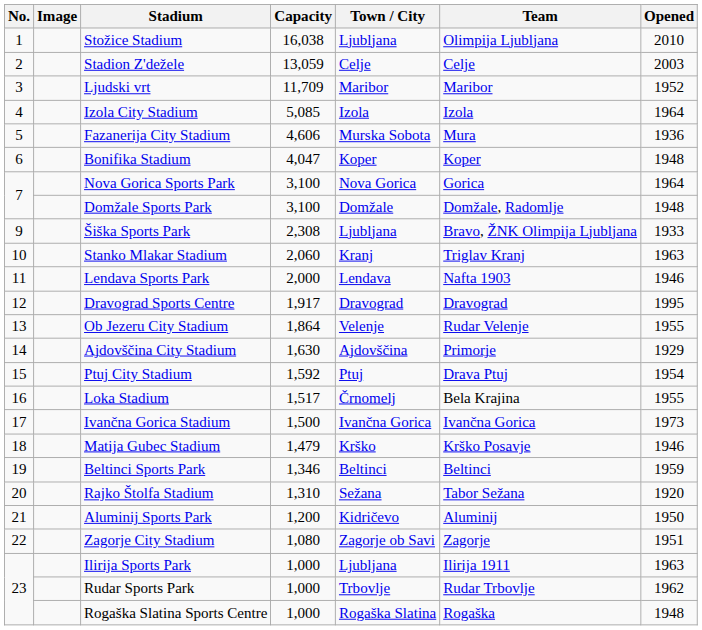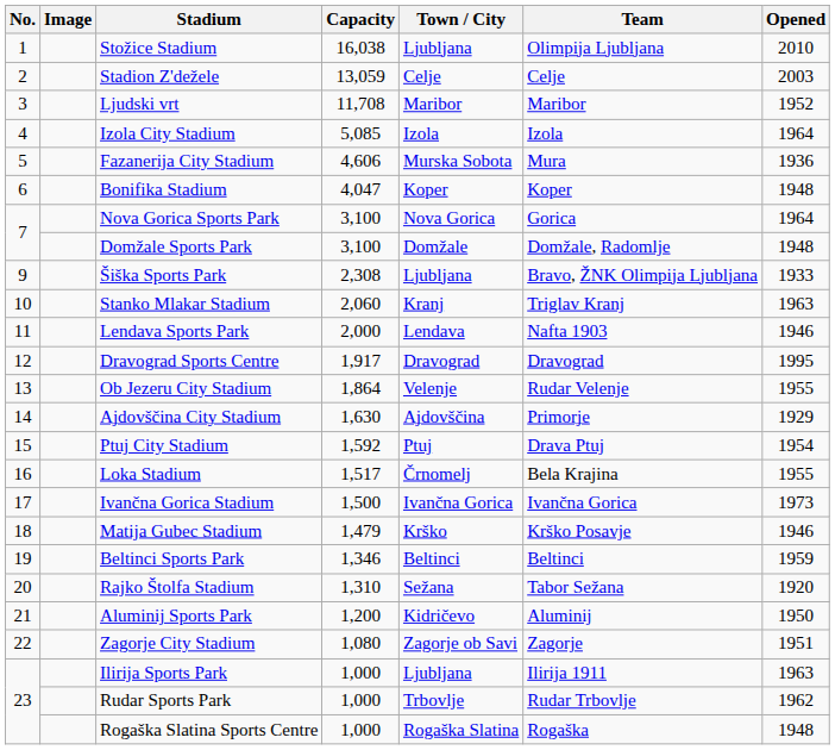 <table class="wikitable sortable">
 <tr>
 <th>No.</th>
 <th class="unsortable">Image</th>
 <th>Stadium</th>
 <th>Capacity</th>
 <th>Town / City</th>
 <th>Team</th>
 <th>Opened</th>
 </tr>
 <tr>
 <td style="text-align:center;">1</td>
 <td></td>
 <td><a href='#'>Stožice Stadium</a></td>
 <td style="text-align:center;">16,038</td>
 <td><a href='#'>Ljubljana</a></td>
 <td><a href='#'>Olimpija Ljubljana</a></td>
 <td style="text-align:center;">2010</td>
 </tr>
 <tr>
 <td style="text-align:center;">2</td>
 <td></td>
 <td><a href='#'>Stadion Z'dežele</a></td>
 <td style="text-align:center;">13,059</td>
 <td><a href='#'>Celje</a></td>
 <td><a href='#'>Celje</a></td>
 <td style="text-align:center;">2003</td>
 </tr>
 <tr>
 <td style="text-align:center;">3</td>
 <td></td>
 <td><a href='#'>Ljudski vrt</a></td>
-<td style="text-align:center;">11,709</td>
+<td style="text-align:center;">11,708</td>
 <td><a href='#'>Maribor</a></td>
 <td><a href='#'>Maribor</a></td>
 <td style="text-align:center;">1952</td>
 </tr>
 <tr>
 <td style="text-align:center;">4</td>
 <td></td>
 <td><a href='#'>Izola City Stadium</a></td>
 <td style="text-align:center;">5,085</td>
 <td><a href='#'>Izola</a></td>
 <td><a href='#'>Izola</a></td>
 <td style="text-align:center;">1964</td>
 </tr>
 <tr>
 <td style="text-align:center;">5</td>
 <td></td>
 <td><a href='#'>Fazanerija City Stadium</a></td>
 <td style="text-align:center;">4,606</td>
 <td><a href='#'>Murska Sobota</a></td>
 <td><a href='#'>Mura</a></td>
 <td style="text-align:center;">1936</td>
 </tr>
 <tr>
 <td style="text-align:center;">6</td>
 <td></td>
 <td><a href='#'>Bonifika Stadium</a></td>
 <td style="text-align:center;">4,047</td>
 <td><a href='#'>Koper</a></td>
 <td><a href='#'>Koper</a></td>
 <td style="text-align:center;">1948</td>
 </tr>
 <tr>
 <td style="text-align:center;" rowspan="2">7</td>
 <td></td>
 <td><a href='#'>Nova Gorica Sports Park</a></td>
 <td style="text-align:center;">3,100</td>
 <td><a href='#'>Nova Gorica</a></td>
 <td><a href='#'>Gorica</a></td>
 <td style="text-align:center;">1964</td>
 </tr>
 <tr>
 <td></td>
 <td><a href='#'>Domžale Sports Park</a></td>
 <td style="text-align:center;">3,100</td>
 <td><a href='#'>Domžale</a></td>
 <td><a href='#'>Domžale</a>, <a href='#'>Radomlje</a></td>
 <td style="text-align:center;">1948</td>
 </tr>
 <tr>
 <td style="text-align:center;">9</td>
 <td></td>
 <td><a href='#'>Šiška Sports Park</a></td>
 <td style="text-align:center;">2,308</td>
 <td><a href='#'>Ljubljana</a></td>
 <td><a href='#'>Bravo</a>, <a href='#'>ŽNK Olimpija Ljubljana</a></td>
 <td style="text-align:center;">1933</td>
 </tr>
 <tr>
 <td style="text-align:center;">10</td>
 <td></td>
 <td><a href='#'>Stanko Mlakar Stadium</a></td>
 <td style="text-align:center;">2,060</td>
 <td><a href='#'>Kranj</a></td>
 <td><a href='#'>Triglav Kranj</a></td>
 <td style="text-align:center;">1963</td>
 </tr>
 <tr>
 <td style="text-align:center;">11</td>
 <td></td>
 <td><a href='#'>Lendava Sports Park</a></td>
 <td style="text-align:center;">2,000</td>
 <td><a href='#'>Lendava</a></td>
 <td><a href='#'>Nafta 1903</a></td>
 <td style="text-align:center;">1946</td>
 </tr>
 <tr>
 <td style="text-align:center;">12</td>
 <td></td>
 <td><a href='#'>Dravograd Sports Centre</a></td>
 <td style="text-align:center;">1,917</td>
 <td><a href='#'>Dravograd</a></td>
 <td><a href='#'>Dravograd</a></td>
 <td style="text-align:center;">1995</td>
 </tr>
 <tr>
 <td style="text-align:center;">13</td>
 <td></td>
 <td><a href='#'>Ob Jezeru City Stadium</a></td>
 <td style="text-align:center;">1,864</td>
 <td><a href='#'>Velenje</a></td>
 <td><a href='#'>Rudar Velenje</a></td>
 <td style="text-align:center;">1955</td>
 </tr>
 <tr>
 <td style="text-align:center;">14</td>
 <td></td>
 <td><a href='#'>Ajdovščina City Stadium</a></td>
 <td style="text-align:center;">1,630</td>
 <td><a href='#'>Ajdovščina</a></td>
 <td><a href='#'>Primorje</a></td>
 <td style="text-align:center;">1929</td>
 </tr>
 <tr>
 <td style="text-align:center;">15</td>
 <td></td>
 <td><a href='#'>Ptuj City Stadium</a></td>
 <td style="text-align:center;">1,592</td>
 <td><a href='#'>Ptuj</a></td>
 <td><a href='#'>Drava Ptuj</a></td>
 <td style="text-align:center;">1954</td>
 </tr>
 <tr>
 <td style="text-align:center;">16</td>
 <td></td>
 <td><a href='#'>Loka Stadium</a></td>
 <td style="text-align:center;">1,517</td>
 <td><a href='#'>Črnomelj</a></td>
 <td>Bela Krajina</td>
 <td style="text-align:center;">1955</td>
 </tr>
 <tr>
 <td style="text-align:center;">17</td>
 <td></td>
 <td><a href='#'>Ivančna Gorica Stadium</a></td>
 <td style="text-align:center;">1,500</td>
 <td><a href='#'>Ivančna Gorica</a></td>
 <td><a href='#'>Ivančna Gorica</a></td>
 <td style="text-align:center;">1973</td>
 </tr>
 <tr>
 <td style="text-align:center;">18</td>
 <td></td>
 <td><a href='#'>Matija Gubec Stadium</a></td>
 <td style="text-align:center;">1,479</td>
 <td><a href='#'>Krško</a></td>
 <td><a href='#'>Krško Posavje</a></td>
 <td style="text-align:center;">1946</td>
 </tr>
 <tr>
 <td style="text-align:center;">19</td>
 <td></td>
 <td><a href='#'>Beltinci Sports Park</a></td>
 <td style="text-align:center;">1,346</td>
 <td><a href='#'>Beltinci</a></td>
 <td><a href='#'>Beltinci</a></td>
 <td style="text-align:center;">1959</td>
 </tr>
 <tr>
 <td style="text-align:center;">20</td>
 <td></td>
 <td><a href='#'>Rajko Štolfa Stadium</a></td>
 <td style="text-align:center;">1,310</td>
 <td><a href='#'>Sežana</a></td>
 <td><a href='#'>Tabor Sežana</a></td>
 <td style="text-align:center;">1920</td>
 </tr>
 <tr>
 <td style="text-align:center;">21</td>
 <td></td>
 <td><a href='#'>Aluminij Sports Park</a></td>
 <td style="text-align:center;">1,200</td>
 <td><a href='#'>Kidričevo</a></td>
 <td><a href='#'>Aluminij</a></td>
 <td style="text-align:center;">1950</td>
 </tr>
 <tr>
 <td style="text-align:center;">22</td>
 <td></td>
 <td><a href='#'>Zagorje City Stadium</a></td>
 <td style="text-align:center;">1,080</td>
 <td><a href='#'>Zagorje ob Savi</a></td>
 <td><a href='#'>Zagorje</a></td>
 <td style="text-align:center;">1951</td>
 </tr>
 <tr>
 <td style="text-align:center;" rowspan="3">23</td>
 <td></td>
 <td><a href='#'>Ilirija Sports Park</a></td>
 <td style="text-align:center;">1,000</td>
 <td><a href='#'>Ljubljana</a></td>
 <td><a href='#'>Ilirija 1911</a></td>
 <td style="text-align:center;">1963</td>
 </tr>
 <tr>
 <td></td>
 <td>Rudar Sports Park</td>
 <td style="text-align:center;">1,000</td>
 <td><a href='#'>Trbovlje</a></td>
 <td><a href='#'>Rudar Trbovlje</a></td>
 <td style="text-align:center;">1962</td>
 </tr>
 <tr>
 <td></td>
 <td>Rogaška Slatina Sports Centre</td>
 <td style="text-align:center;">1,000</td>
 <td><a href='#'>Rogaška Slatina</a></td>
 <td><a href='#'>Rogaška</a></td>
 <td style="text-align:center;">1948</td>
 </tr>
 </table>
